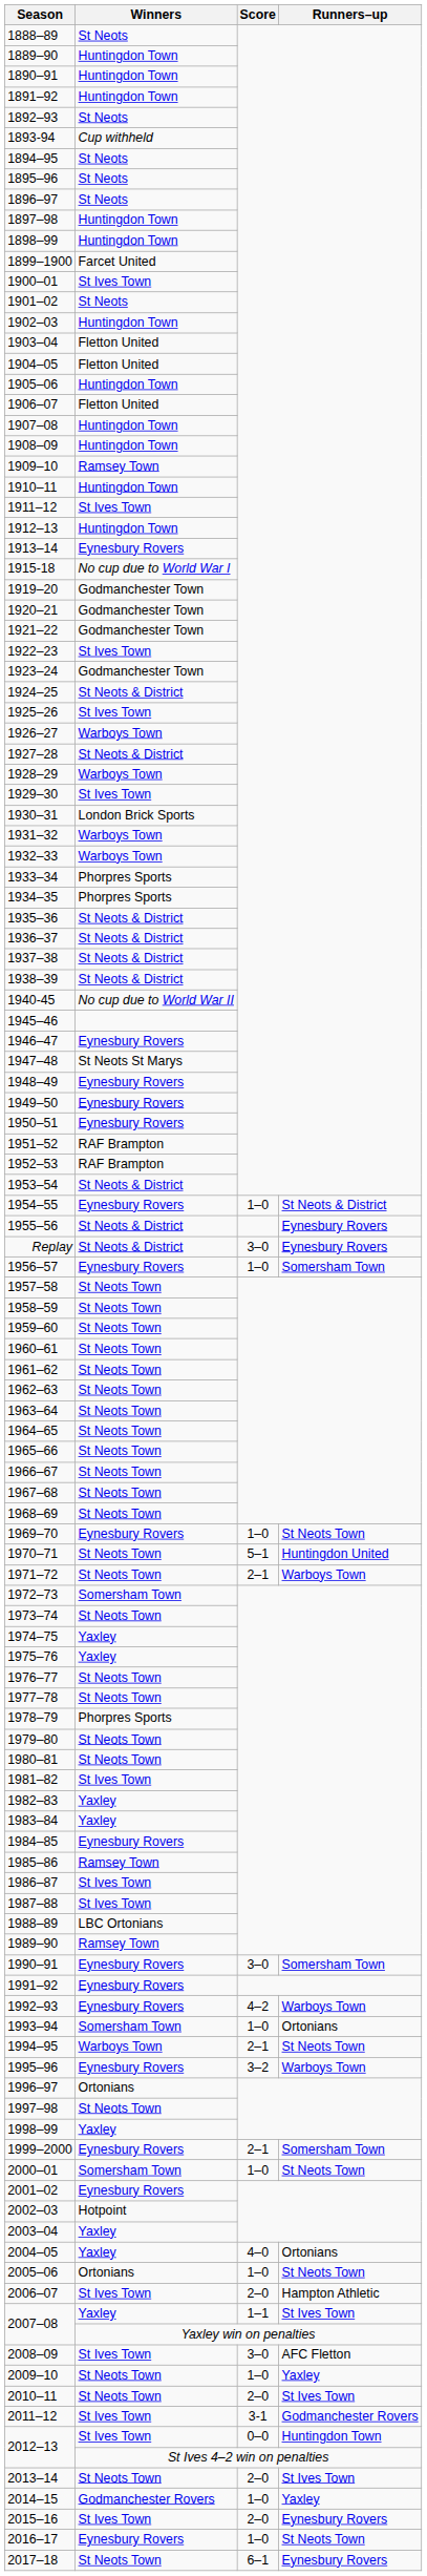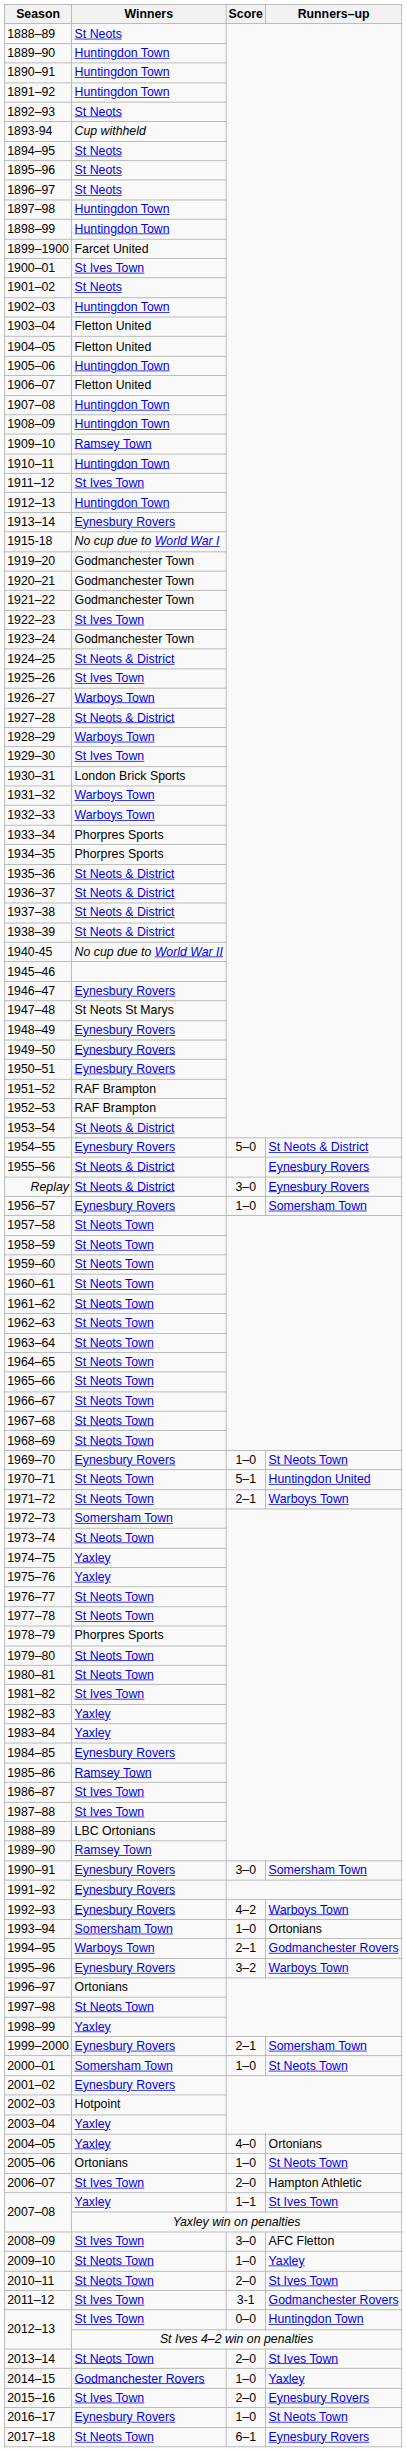 <table class=wikitable>
 <tr>
 <th>Season</th>
 <th>Winners</th>
 <th>Score</th>
 <th>Runners–up</th>
 </tr>
 <tr>
 <td>1888–89</td>
 <td><a href='#'>St Neots</a></td>
 </tr>
 <tr>
 <td>1889–90</td>
 <td><a href='#'>Huntingdon Town</a></td>
 </tr>
 <tr>
 <td>1890–91</td>
 <td><a href='#'>Huntingdon Town</a></td>
 </tr>
 <tr>
 <td>1891–92</td>
 <td><a href='#'>Huntingdon Town</a></td>
 </tr>
 <tr>
 <td>1892–93</td>
 <td><a href='#'>St Neots</a></td>
 </tr>
 <tr>
 <td>1893-94</td>
 <td><em>Cup withheld</em></td>
 </tr>
 <tr>
 <td>1894–95</td>
 <td><a href='#'>St Neots</a></td>
 </tr>
 <tr>
 <td>1895–96</td>
 <td><a href='#'>St Neots</a></td>
 </tr>
 <tr>
 <td>1896–97</td>
 <td><a href='#'>St Neots</a></td>
 </tr>
 <tr>
 <td>1897–98</td>
 <td><a href='#'>Huntingdon Town</a></td>
 </tr>
 <tr>
 <td>1898–99</td>
 <td><a href='#'>Huntingdon Town</a></td>
 </tr>
 <tr>
 <td>1899–1900</td>
 <td>Farcet United</td>
 </tr>
 <tr>
 <td>1900–01</td>
 <td><a href='#'>St Ives Town</a></td>
 </tr>
 <tr>
 <td>1901–02</td>
 <td><a href='#'>St Neots</a></td>
 </tr>
 <tr>
 <td>1902–03</td>
 <td><a href='#'>Huntingdon Town</a></td>
 </tr>
 <tr>
 <td>1903–04</td>
 <td>Fletton United</td>
 </tr>
 <tr>
 <td>1904–05</td>
 <td>Fletton United</td>
 </tr>
 <tr>
 <td>1905–06</td>
 <td><a href='#'>Huntingdon Town</a></td>
 </tr>
 <tr>
 <td>1906–07</td>
 <td>Fletton United</td>
 </tr>
 <tr>
 <td>1907–08</td>
 <td><a href='#'>Huntingdon Town</a></td>
 </tr>
 <tr>
 <td>1908–09</td>
 <td><a href='#'>Huntingdon Town</a></td>
 </tr>
 <tr>
 <td>1909–10</td>
 <td><a href='#'>Ramsey Town</a></td>
 </tr>
 <tr>
 <td>1910–11</td>
 <td><a href='#'>Huntingdon Town</a></td>
 </tr>
 <tr>
 <td>1911–12</td>
 <td><a href='#'>St Ives Town</a></td>
 </tr>
 <tr>
 <td>1912–13</td>
 <td><a href='#'>Huntingdon Town</a></td>
 </tr>
 <tr>
 <td>1913–14</td>
 <td><a href='#'>Eynesbury Rovers</a></td>
 </tr>
 <tr>
 <td>1915-18</td>
 <td><em>No cup due to <a href='#'>World War I</a></em></td>
 </tr>
 <tr>
 <td>1919–20</td>
 <td>Godmanchester Town</td>
 </tr>
 <tr>
 <td>1920–21</td>
 <td>Godmanchester Town</td>
 </tr>
 <tr>
 <td>1921–22</td>
 <td>Godmanchester Town</td>
 </tr>
 <tr>
 <td>1922–23</td>
 <td><a href='#'>St Ives Town</a></td>
 </tr>
 <tr>
 <td>1923–24</td>
 <td>Godmanchester Town</td>
 </tr>
 <tr>
 <td>1924–25</td>
 <td><a href='#'>St Neots & District</a></td>
 </tr>
 <tr>
 <td>1925–26</td>
 <td><a href='#'>St Ives Town</a></td>
 </tr>
 <tr>
 <td>1926–27</td>
 <td><a href='#'>Warboys Town</a></td>
 </tr>
 <tr>
 <td>1927–28</td>
 <td><a href='#'>St Neots & District</a></td>
 </tr>
 <tr>
 <td>1928–29</td>
 <td><a href='#'>Warboys Town</a></td>
 </tr>
 <tr>
 <td>1929–30</td>
 <td><a href='#'>St Ives Town</a></td>
 </tr>
 <tr>
 <td>1930–31</td>
 <td>London Brick Sports</td>
 </tr>
 <tr>
 <td>1931–32</td>
 <td><a href='#'>Warboys Town</a></td>
 </tr>
 <tr>
 <td>1932–33</td>
 <td><a href='#'>Warboys Town</a></td>
 </tr>
 <tr>
 <td>1933–34</td>
 <td>Phorpres Sports</td>
 </tr>
 <tr>
 <td>1934–35</td>
 <td>Phorpres Sports</td>
 </tr>
 <tr>
 <td>1935–36</td>
 <td><a href='#'>St Neots & District</a></td>
 </tr>
 <tr>
 <td>1936–37</td>
 <td><a href='#'>St Neots & District</a></td>
 </tr>
 <tr>
 <td>1937–38</td>
 <td><a href='#'>St Neots & District</a></td>
 </tr>
 <tr>
 <td>1938–39</td>
 <td><a href='#'>St Neots & District</a></td>
 </tr>
 <tr>
 <td>1940-45</td>
 <td><em>No cup due to <a href='#'>World War II</a></em></td>
 </tr>
 <tr>
 <td>1945–46</td>
 <td></td>
 </tr>
 <tr>
 <td>1946–47</td>
 <td><a href='#'>Eynesbury Rovers</a></td>
 </tr>
 <tr>
 <td>1947–48</td>
 <td>St Neots St Marys</td>
 </tr>
 <tr>
 <td>1948–49</td>
 <td><a href='#'>Eynesbury Rovers</a></td>
 </tr>
 <tr>
 <td>1949–50</td>
 <td><a href='#'>Eynesbury Rovers</a></td>
 </tr>
 <tr>
 <td>1950–51</td>
 <td><a href='#'>Eynesbury Rovers</a></td>
 </tr>
 <tr>
 <td>1951–52</td>
 <td>RAF Brampton</td>
 </tr>
 <tr>
 <td>1952–53</td>
 <td>RAF Brampton</td>
 </tr>
 <tr>
 <td>1953–54</td>
 <td><a href='#'>St Neots & District</a></td>
 </tr>
 <tr>
 <td>1954–55</td>
 <td><a href='#'>Eynesbury Rovers</a></td>
-<td align=center>1–0</td>
+<td align=center>5–0</td>
 <td><a href='#'>St Neots & District</a></td>
 </tr>
 <tr>
 <td>1955–56</td>
 <td><a href='#'>St Neots & District</a></td>
 <td></td>
 <td><a href='#'>Eynesbury Rovers</a></td>
 </tr>
 <tr>
 <td align=right><em>Replay</em></td>
 <td><a href='#'>St Neots & District</a></td>
 <td align=center>3–0</td>
 <td><a href='#'>Eynesbury Rovers</a></td>
 </tr>
 <tr>
 <td>1956–57</td>
 <td><a href='#'>Eynesbury Rovers</a></td>
 <td align=center>1–0</td>
 <td><a href='#'>Somersham Town</a></td>
 </tr>
 <tr>
 <td>1957–58</td>
 <td><a href='#'>St Neots Town</a></td>
 </tr>
 <tr>
 <td>1958–59</td>
 <td><a href='#'>St Neots Town</a></td>
 </tr>
 <tr>
 <td>1959–60</td>
 <td><a href='#'>St Neots Town</a></td>
 </tr>
 <tr>
 <td>1960–61</td>
 <td><a href='#'>St Neots Town</a></td>
 </tr>
 <tr>
 <td>1961–62</td>
 <td><a href='#'>St Neots Town</a></td>
 </tr>
 <tr>
 <td>1962–63</td>
 <td><a href='#'>St Neots Town</a></td>
 </tr>
 <tr>
 <td>1963–64</td>
 <td><a href='#'>St Neots Town</a></td>
 </tr>
 <tr>
 <td>1964–65</td>
 <td><a href='#'>St Neots Town</a></td>
 </tr>
 <tr>
 <td>1965–66</td>
 <td><a href='#'>St Neots Town</a></td>
 </tr>
 <tr>
 <td>1966–67</td>
 <td><a href='#'>St Neots Town</a></td>
 </tr>
 <tr>
 <td>1967–68</td>
 <td><a href='#'>St Neots Town</a></td>
 </tr>
 <tr>
 <td>1968–69</td>
 <td><a href='#'>St Neots Town</a></td>
 </tr>
 <tr>
 <td>1969–70</td>
 <td><a href='#'>Eynesbury Rovers</a></td>
 <td align=center>1–0</td>
 <td><a href='#'>St Neots Town</a></td>
 </tr>
 <tr>
 <td>1970–71</td>
 <td><a href='#'>St Neots Town</a></td>
 <td align=center>5–1</td>
 <td><a href='#'>Huntingdon United</a></td>
 </tr>
 <tr>
 <td>1971–72</td>
 <td><a href='#'>St Neots Town</a></td>
 <td align=center>2–1</td>
 <td><a href='#'>Warboys Town</a></td>
 </tr>
 <tr>
 <td>1972–73</td>
 <td><a href='#'>Somersham Town</a></td>
 </tr>
 <tr>
 <td>1973–74</td>
 <td><a href='#'>St Neots Town</a></td>
 </tr>
 <tr>
 <td>1974–75</td>
 <td><a href='#'>Yaxley</a></td>
 </tr>
 <tr>
 <td>1975–76</td>
 <td><a href='#'>Yaxley</a></td>
 </tr>
 <tr>
 <td>1976–77</td>
 <td><a href='#'>St Neots Town</a></td>
 </tr>
 <tr>
 <td>1977–78</td>
 <td><a href='#'>St Neots Town</a></td>
 </tr>
 <tr>
 <td>1978–79</td>
 <td>Phorpres Sports</td>
 </tr>
 <tr>
 <td>1979–80</td>
 <td><a href='#'>St Neots Town</a></td>
 </tr>
 <tr>
 <td>1980–81</td>
 <td><a href='#'>St Neots Town</a></td>
 </tr>
 <tr>
 <td>1981–82</td>
 <td><a href='#'>St Ives Town</a></td>
 </tr>
 <tr>
 <td>1982–83</td>
 <td><a href='#'>Yaxley</a></td>
 </tr>
 <tr>
 <td>1983–84</td>
 <td><a href='#'>Yaxley</a></td>
 </tr>
 <tr>
 <td>1984–85</td>
 <td><a href='#'>Eynesbury Rovers</a></td>
 </tr>
 <tr>
 <td>1985–86</td>
 <td><a href='#'>Ramsey Town</a></td>
 </tr>
 <tr>
 <td>1986–87</td>
 <td><a href='#'>St Ives Town</a></td>
 </tr>
 <tr>
 <td>1987–88</td>
 <td><a href='#'>St Ives Town</a></td>
 </tr>
 <tr>
 <td>1988–89</td>
 <td>LBC Ortonians</td>
 </tr>
 <tr>
 <td>1989–90</td>
 <td><a href='#'>Ramsey Town</a></td>
 </tr>
 <tr>
 <td>1990–91</td>
 <td><a href='#'>Eynesbury Rovers</a></td>
 <td align=center>3–0</td>
 <td><a href='#'>Somersham Town</a></td>
 </tr>
 <tr>
 <td>1991–92</td>
 <td><a href='#'>Eynesbury Rovers</a></td>
 </tr>
 <tr>
 <td>1992–93</td>
 <td><a href='#'>Eynesbury Rovers</a></td>
 <td align=center>4–2</td>
 <td><a href='#'>Warboys Town</a></td>
 </tr>
 <tr>
 <td>1993–94</td>
 <td><a href='#'>Somersham Town</a></td>
 <td align=center>1–0</td>
 <td>Ortonians</td>
 </tr>
 <tr>
 <td>1994–95</td>
 <td><a href='#'>Warboys Town</a></td>
 <td align=center>2–1</td>
-<td><a href='#'>St Neots Town</a></td>
+<td><a href='#'>Godmanchester Rovers</a></td>
 </tr>
 <tr>
 <td>1995–96</td>
 <td><a href='#'>Eynesbury Rovers</a></td>
 <td align=center>3–2</td>
 <td><a href='#'>Warboys Town</a></td>
 </tr>
 <tr>
 <td>1996–97</td>
 <td>Ortonians</td>
 </tr>
 <tr>
 <td>1997–98</td>
 <td><a href='#'>St Neots Town</a></td>
 </tr>
 <tr>
 <td>1998–99</td>
 <td><a href='#'>Yaxley</a></td>
 </tr>
 <tr>
 <td>1999–2000</td>
 <td><a href='#'>Eynesbury Rovers</a></td>
 <td align=center>2–1</td>
 <td><a href='#'>Somersham Town</a></td>
 </tr>
 <tr>
 <td>2000–01</td>
 <td><a href='#'>Somersham Town</a></td>
 <td align=center>1–0</td>
 <td><a href='#'>St Neots Town</a></td>
 </tr>
 <tr>
 <td>2001–02</td>
 <td><a href='#'>Eynesbury Rovers</a></td>
 </tr>
 <tr>
 <td>2002–03</td>
 <td>Hotpoint</td>
 </tr>
 <tr>
 <td>2003–04</td>
 <td><a href='#'>Yaxley</a></td>
 </tr>
 <tr>
 <td>2004–05</td>
 <td><a href='#'>Yaxley</a></td>
 <td align=center>4–0</td>
 <td>Ortonians</td>
 </tr>
 <tr>
 <td>2005–06</td>
 <td>Ortonians</td>
 <td align=center>1–0</td>
 <td><a href='#'>St Neots Town</a></td>
 </tr>
 <tr>
 <td>2006–07</td>
 <td><a href='#'>St Ives Town</a></td>
 <td align=center>2–0</td>
 <td>Hampton Athletic</td>
 </tr>
 <tr>
 <td rowspan=2>2007–08</td>
 <td><a href='#'>Yaxley</a></td>
 <td align=center>1–1</td>
 <td><a href='#'>St Ives Town</a></td>
 </tr>
 <tr>
 <td colspan=3 align=center><em>Yaxley win on penalties</em></td>
 </tr>
 <tr>
 <td>2008–09</td>
 <td><a href='#'>St Ives Town</a></td>
 <td align=center>3–0</td>
 <td>AFC Fletton</td>
 </tr>
 <tr>
 <td>2009–10</td>
 <td><a href='#'>St Neots Town</a></td>
 <td align=center>1–0</td>
 <td><a href='#'>Yaxley</a></td>
 </tr>
 <tr>
 <td>2010–11</td>
 <td><a href='#'>St Neots Town</a></td>
 <td align=center>2–0</td>
 <td><a href='#'>St Ives Town</a></td>
 </tr>
 <tr>
 <td>2011–12</td>
 <td><a href='#'>St Ives Town</a></td>
 <td align=center>3-1</td>
 <td><a href='#'>Godmanchester Rovers</a></td>
 </tr>
 <tr>
 <td rowspan=2>2012–13</td>
 <td><a href='#'>St Ives Town</a></td>
 <td align=center>0–0</td>
 <td><a href='#'>Huntingdon Town</a></td>
 </tr>
 <tr>
 <td colspan=3 align=center><em>St Ives 4–2 win on penalties</em></td>
 </tr>
 <tr>
 <td>2013–14</td>
 <td><a href='#'>St Neots Town</a></td>
 <td align=center>2–0</td>
 <td><a href='#'>St Ives Town</a></td>
 </tr>
 <tr>
 <td>2014–15</td>
 <td><a href='#'>Godmanchester Rovers</a></td>
 <td align=center>1–0</td>
 <td><a href='#'>Yaxley</a></td>
 </tr>
 <tr>
 <td>2015–16</td>
 <td><a href='#'>St Ives Town</a></td>
 <td align=center>2–0</td>
 <td><a href='#'>Eynesbury Rovers</a></td>
 </tr>
 <tr>
 <td>2016–17</td>
 <td><a href='#'>Eynesbury Rovers</a></td>
 <td align=center>1–0</td>
 <td><a href='#'>St Neots Town</a></td>
 </tr>
 <tr>
 <td>2017–18</td>
 <td><a href='#'>St Neots Town</a></td>
 <td align=center>6–1</td>
 <td><a href='#'>Eynesbury Rovers</a></td>
 </tr>
 </table>
